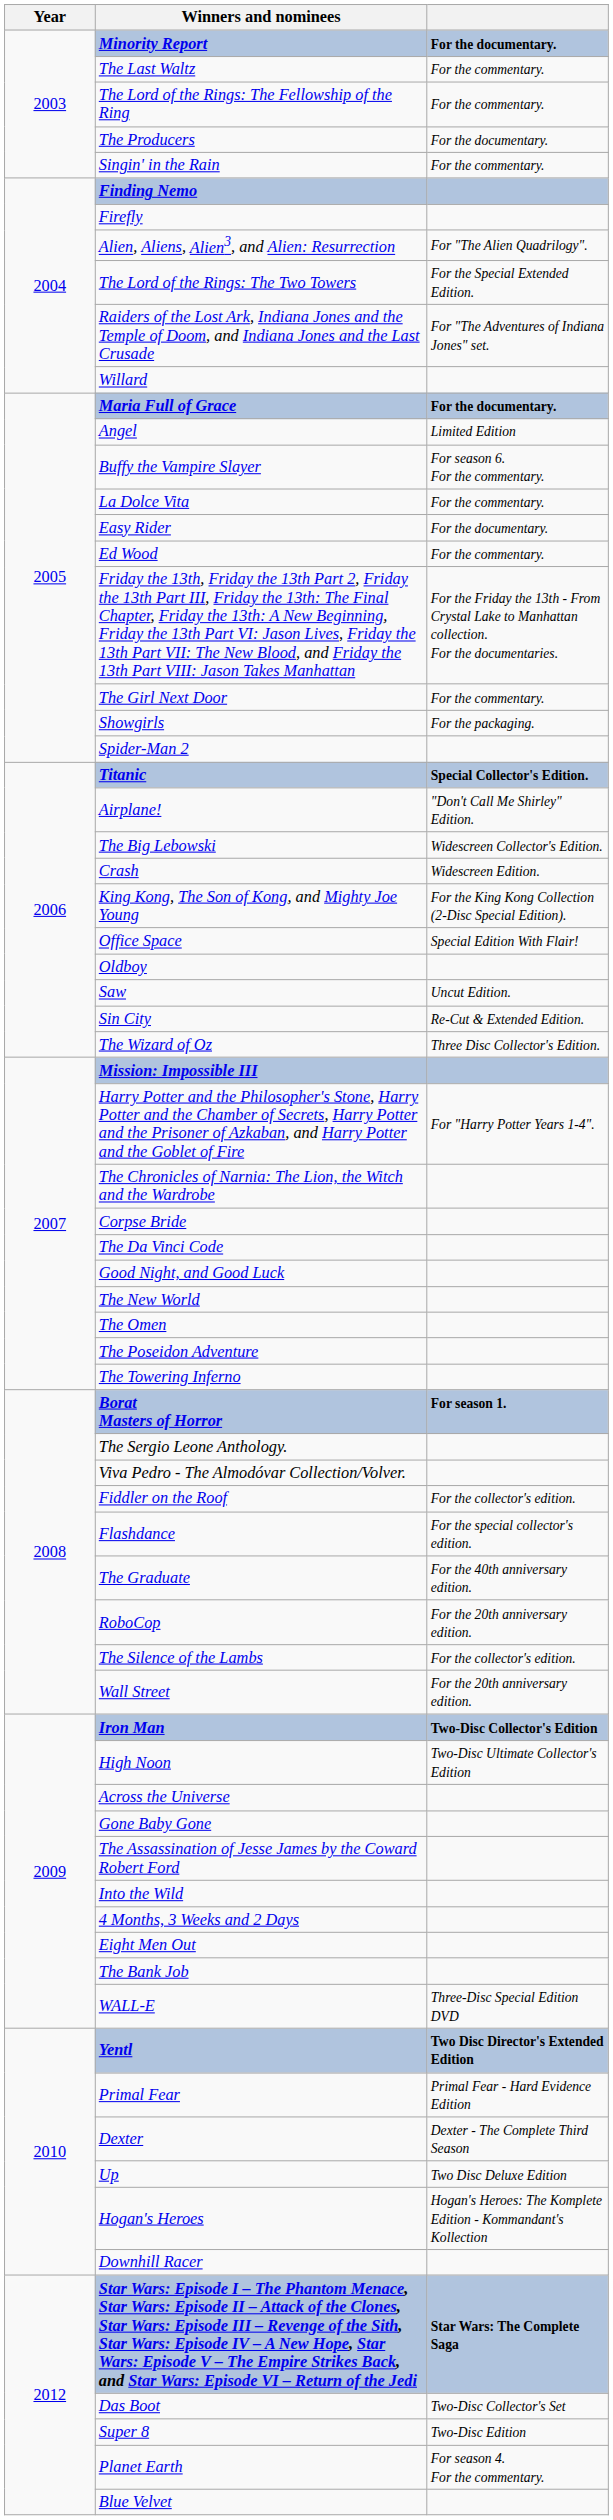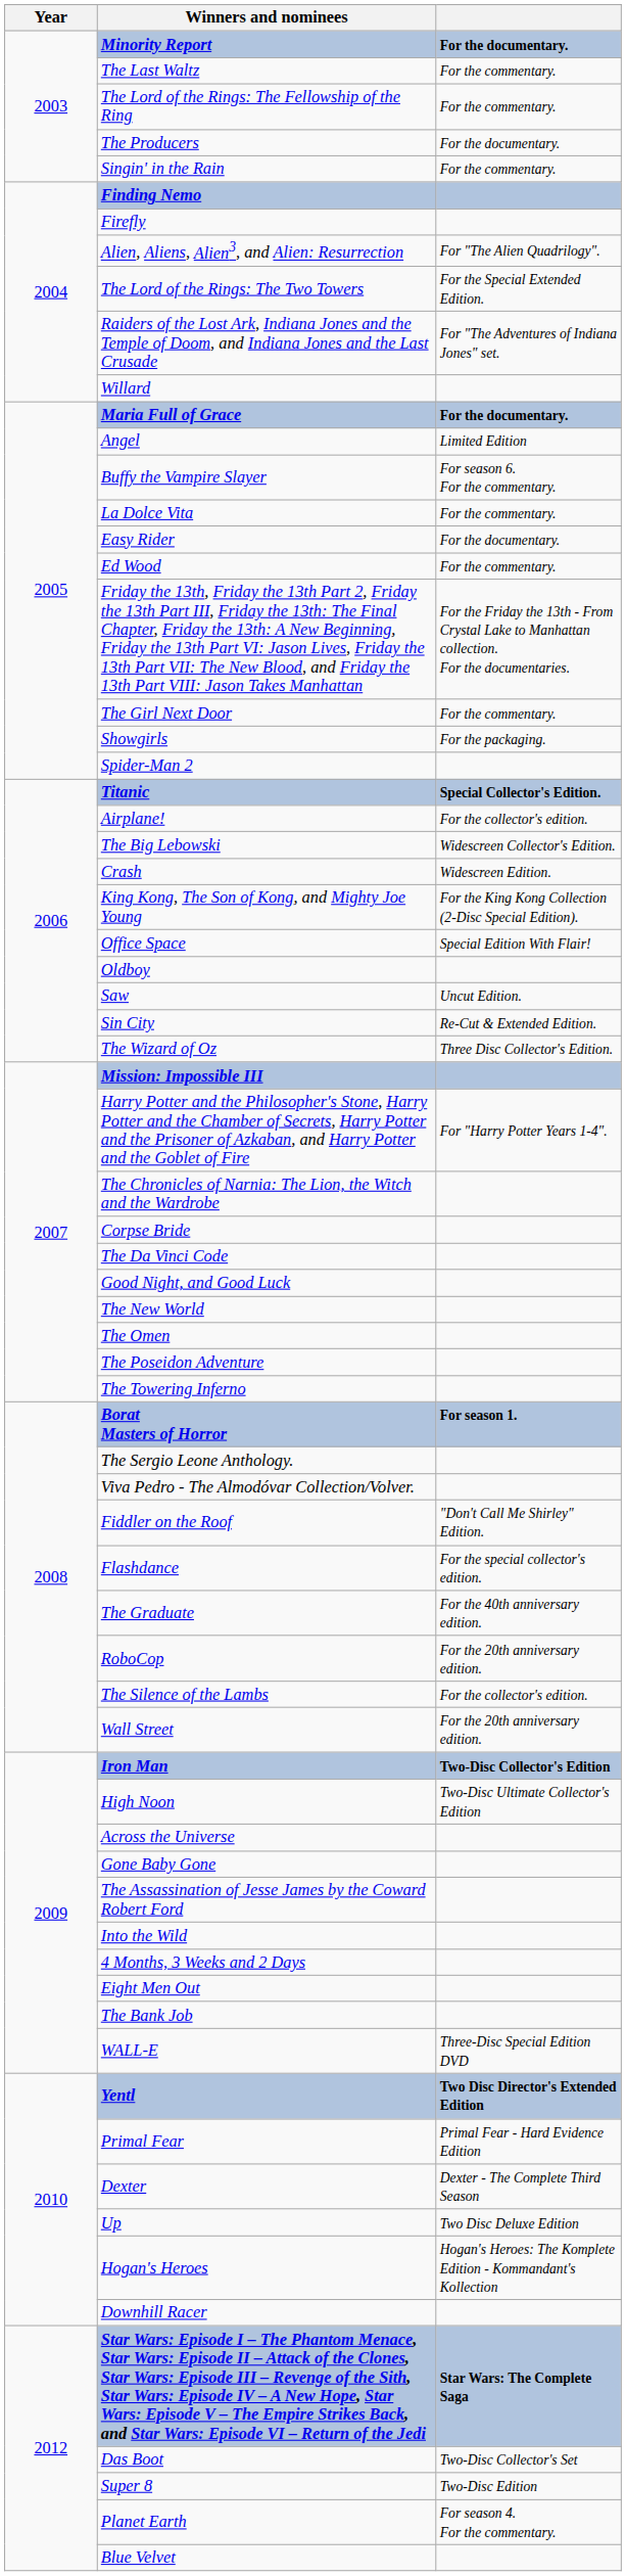 <table class="wikitable" width="95%" cellpadding="5">
 <tr>
 <th width="15%">Year</th>
 <th width="55%">Winners and nominees</th>
 <th width="30%"></th>
 </tr>
 <tr>
 <td rowspan="5" style="text-align:center;"><a href='#'>2003</a></td>
 <td style="background:#B0C4DE;"><strong><em><a href='#'>Minority Report</a></em></strong></td>
 <td style="background:#B0C4DE;"><strong><small>For the documentary.</small></strong></td>
 </tr>
 <tr>
 <td><em><a href='#'>The Last Waltz</a></em></td>
 <td><em><small>For the commentary.</small></em></td>
 </tr>
 <tr>
 <td><em><a href='#'>The Lord of the Rings: The Fellowship of the Ring</a></em></td>
 <td><em><small>For the commentary.</small></em></td>
 </tr>
 <tr>
 <td><em><a href='#'>The Producers</a></em></td>
 <td><em><small>For the documentary.</small></em></td>
 </tr>
 <tr>
 <td><em><a href='#'>Singin' in the Rain</a></em></td>
 <td><em><small>For the commentary.</small></em></td>
 </tr>
 <tr>
 <td rowspan="6" style="text-align:center;"><a href='#'>2004</a></td>
 <td style="background:#B0C4DE;"><strong><em><a href='#'>Finding Nemo</a></em></strong></td>
 <td style="background:#B0C4DE;"></td>
 </tr>
 <tr>
 <td><em><a href='#'>Firefly</a></em></td>
 <td></td>
 </tr>
 <tr>
 <td><em><a href='#'>Alien</a>, <a href='#'>Aliens</a>, <a href='#'>Alien<sup>3</sup></a>, and <a href='#'>Alien: Resurrection</a></em></td>
 <td><em><small>For "The Alien Quadrilogy".</small></em></td>
 </tr>
 <tr>
 <td><em><a href='#'>The Lord of the Rings: The Two Towers</a></em></td>
 <td><em><small>For the Special Extended Edition.</small></em></td>
 </tr>
 <tr>
 <td><em><a href='#'>Raiders of the Lost Ark</a>, <a href='#'>Indiana Jones and the Temple of Doom</a>, and <a href='#'>Indiana Jones and the Last Crusade</a></em></td>
 <td><em><small>For "The Adventures of Indiana Jones" set.</small></em></td>
 </tr>
 <tr>
 <td><em><a href='#'>Willard</a></em></td>
 <td></td>
 </tr>
 <tr>
 <td rowspan="10" style="text-align:center;"><a href='#'>2005</a></td>
 <td style="background:#B0C4DE;"><strong><em><a href='#'>Maria Full of Grace</a></em></strong></td>
 <td style="background:#B0C4DE;"><strong><small>For the documentary.</small></strong></td>
 </tr>
 <tr>
 <td><em><a href='#'>Angel</a></em></td>
 <td><em><small>Limited Edition</small></em></td>
 </tr>
 <tr>
 <td><em><a href='#'>Buffy the Vampire Slayer</a></em></td>
 <td><em><small>For season 6.<br>For the commentary.</small></em></td>
 </tr>
 <tr>
 <td><em><a href='#'>La Dolce Vita</a></em></td>
 <td><em><small>For the commentary.</small></em></td>
 </tr>
 <tr>
 <td><em><a href='#'>Easy Rider</a></em></td>
 <td><em><small>For the documentary.</small></em></td>
 </tr>
 <tr>
 <td><em><a href='#'>Ed Wood</a></em></td>
 <td><em><small>For the commentary.</small></em></td>
 </tr>
 <tr>
 <td><em><a href='#'>Friday the 13th</a>, <a href='#'>Friday the 13th Part 2</a>, <a href='#'>Friday the 13th Part III</a>, <a href='#'>Friday the 13th: The Final Chapter</a>, <a href='#'>Friday the 13th: A New Beginning</a>, <a href='#'>Friday the 13th Part VI: Jason Lives</a>, <a href='#'>Friday the 13th Part VII: The New Blood</a>, and <a href='#'>Friday the 13th Part VIII: Jason Takes Manhattan</a></em></td>
 <td><em><small>For the Friday the 13th - From Crystal Lake to Manhattan collection.<br>For the documentaries.</small></em></td>
 </tr>
 <tr>
 <td><em><a href='#'>The Girl Next Door</a></em></td>
 <td><em><small>For the commentary.</small></em></td>
 </tr>
 <tr>
 <td><em><a href='#'>Showgirls</a></em></td>
 <td><em><small>For the packaging.</small></em></td>
 </tr>
 <tr>
 <td><em><a href='#'>Spider-Man 2</a></em></td>
 <td></td>
 </tr>
 <tr>
 <td rowspan="10" style="text-align:center;"><a href='#'>2006</a></td>
 <td style="background:#B0C4DE;"><strong><em><a href='#'>Titanic</a></em></strong></td>
 <td style="background:#B0C4DE;"><strong><small>Special Collector's Edition.</small></strong></td>
 </tr>
 <tr>
 <td><em><a href='#'>Airplane!</a></em></td>
-<td><em><small>"Don't Call Me Shirley" Edition.</small></em></td>
+<td><em><small>For the collector's edition.</small></em></td>
 </tr>
 <tr>
 <td><em><a href='#'>The Big Lebowski</a></em></td>
 <td><em><small>Widescreen Collector's Edition.</small></em></td>
 </tr>
 <tr>
 <td><em><a href='#'>Crash</a></em></td>
 <td><em><small>Widescreen Edition.</small></em></td>
 </tr>
 <tr>
 <td><em><a href='#'>King Kong</a>, <a href='#'>The Son of Kong</a>, and <a href='#'>Mighty Joe Young</a></em></td>
 <td><em><small>For the King Kong Collection (2-Disc Special Edition).</small></em></td>
 </tr>
 <tr>
 <td><em><a href='#'>Office Space</a></em></td>
 <td><em><small>Special Edition With Flair!</small></em></td>
 </tr>
 <tr>
 <td><em><a href='#'>Oldboy</a></em></td>
 <td></td>
 </tr>
 <tr>
 <td><em><a href='#'>Saw</a></em></td>
 <td><em><small>Uncut Edition.</small></em></td>
 </tr>
 <tr>
 <td><em><a href='#'>Sin City</a></em></td>
 <td><em><small>Re-Cut & Extended Edition.</small></em></td>
 </tr>
 <tr>
 <td><em><a href='#'>The Wizard of Oz</a></em></td>
 <td><em><small>Three Disc Collector's Edition.</small></em></td>
 </tr>
 <tr>
 <td rowspan="10" style="text-align:center;"><a href='#'>2007</a></td>
 <td style="background:#B0C4DE;"><strong><em><a href='#'>Mission: Impossible III</a></em></strong></td>
 <td style="background:#B0C4DE;"></td>
 </tr>
 <tr>
 <td><em><a href='#'>Harry Potter and the Philosopher's Stone</a>, <a href='#'>Harry Potter and the Chamber of Secrets</a>, <a href='#'>Harry Potter and the Prisoner of Azkaban</a>, and <a href='#'>Harry Potter and the Goblet of Fire</a></em></td>
 <td><em><small>For "Harry Potter Years 1-4".</small></em></td>
 </tr>
 <tr>
 <td><em><a href='#'>The Chronicles of Narnia: The Lion, the Witch and the Wardrobe</a></em></td>
 <td></td>
 </tr>
 <tr>
 <td><em><a href='#'>Corpse Bride</a></em></td>
 <td></td>
 </tr>
 <tr>
 <td><em><a href='#'>The Da Vinci Code</a></em></td>
 <td></td>
 </tr>
 <tr>
 <td><em><a href='#'>Good Night, and Good Luck</a></em></td>
 <td></td>
 </tr>
 <tr>
 <td><em><a href='#'>The New World</a></em></td>
 <td></td>
 </tr>
 <tr>
 <td><em><a href='#'>The Omen</a></em></td>
 <td></td>
 </tr>
 <tr>
 <td><em><a href='#'>The Poseidon Adventure</a></em></td>
 <td></td>
 </tr>
 <tr>
 <td><em><a href='#'>The Towering Inferno</a></em></td>
 <td></td>
 </tr>
 <tr>
 <td rowspan="9" style="text-align:center;"><a href='#'>2008</a></td>
 <td style="background:#B0C4DE;"><strong><em><a href='#'>Borat</a><br><a href='#'>Masters of Horror</a></em></strong></td>
 <td style="background:#B0C4DE;"><strong><small>For season 1.<br> </small></strong></td>
 </tr>
 <tr>
 <td><em>The Sergio Leone Anthology.</em></td>
 <td></td>
 </tr>
 <tr>
 <td><em>Viva Pedro - The Almodóvar Collection/Volver.</em></td>
 <td></td>
 </tr>
 <tr>
 <td><em><a href='#'>Fiddler on the Roof</a></em></td>
-<td><em><small>For the collector's edition.</small></em></td>
+<td><em><small>"Don't Call Me Shirley" Edition.</small></em></td>
 </tr>
 <tr>
 <td><em><a href='#'>Flashdance</a></em></td>
 <td><em><small>For the special collector's edition.</small></em></td>
 </tr>
 <tr>
 <td><em><a href='#'>The Graduate</a></em></td>
 <td><em><small>For the 40th anniversary edition.</small></em></td>
 </tr>
 <tr>
 <td><em><a href='#'>RoboCop</a></em></td>
 <td><em><small>For the 20th anniversary edition.</small></em></td>
 </tr>
 <tr>
 <td><em><a href='#'>The Silence of the Lambs</a></em></td>
 <td><em><small>For the collector's edition.</small></em></td>
 </tr>
 <tr>
 <td><em><a href='#'>Wall Street</a></em></td>
 <td><em><small>For the 20th anniversary edition.</small></em></td>
 </tr>
 <tr>
 <td rowspan="10" style="text-align:center;"><a href='#'>2009</a></td>
 <td style="background:#B0C4DE;"><strong><em><a href='#'>Iron Man</a></em></strong></td>
 <td style="background:#B0C4DE;"><strong><small>Two-Disc Collector's Edition</small></strong></td>
 </tr>
 <tr>
 <td><em><a href='#'>High Noon</a></em></td>
 <td><em><small>Two-Disc Ultimate Collector's Edition</small></em></td>
 </tr>
 <tr>
 <td><em><a href='#'>Across the Universe</a></em></td>
 <td></td>
 </tr>
 <tr>
 <td><em><a href='#'>Gone Baby Gone</a></em></td>
 <td></td>
 </tr>
 <tr>
 <td><em><a href='#'>The Assassination of Jesse James by the Coward Robert Ford</a></em></td>
 <td></td>
 </tr>
 <tr>
 <td><em><a href='#'>Into the Wild</a></em></td>
 <td></td>
 </tr>
 <tr>
 <td><em><a href='#'>4 Months, 3 Weeks and 2 Days</a></em></td>
 <td></td>
 </tr>
 <tr>
 <td><em><a href='#'>Eight Men Out</a></em></td>
 <td></td>
 </tr>
 <tr>
 <td><em><a href='#'>The Bank Job</a></em></td>
 <td></td>
 </tr>
 <tr>
 <td><em><a href='#'>WALL-E</a></em></td>
 <td><em><small>Three-Disc Special Edition DVD</small></em></td>
 </tr>
 <tr>
 <td rowspan="6" style="text-align:center;"><a href='#'>2010</a></td>
 <td style="background:#B0C4DE;"><strong><em><a href='#'>Yentl</a></em></strong></td>
 <td style="background:#B0C4DE;"><strong><small>Two Disc Director's Extended Edition</small></strong></td>
 </tr>
 <tr>
 <td><em><a href='#'>Primal Fear</a></em></td>
 <td><em><small>Primal Fear - Hard Evidence Edition</small></em></td>
 </tr>
 <tr>
 <td><em><a href='#'>Dexter</a></em></td>
 <td><em><small>Dexter - The Complete Third Season</small></em></td>
 </tr>
 <tr>
 <td><em><a href='#'>Up</a></em></td>
 <td><em><small>Two Disc Deluxe Edition</small></em></td>
 </tr>
 <tr>
 <td><em><a href='#'>Hogan's Heroes</a></em></td>
 <td><em><small>Hogan's Heroes: The Komplete Edition - Kommandant's Kollection</small></em></td>
 </tr>
 <tr>
 <td><em><a href='#'>Downhill Racer</a></em></td>
 <td></td>
 </tr>
 <tr>
 <td rowspan="5" style="text-align:center;"><a href='#'>2012</a></td>
 <td style="background:#B0C4DE;"><strong><em><a href='#'>Star Wars: Episode I – The Phantom Menace</a>, <a href='#'>Star Wars: Episode II – Attack of the Clones</a>, <a href='#'>Star Wars: Episode III – Revenge of the Sith</a>, <a href='#'>Star Wars: Episode IV – A New Hope</a>, <a href='#'>Star Wars: Episode V – The Empire Strikes Back</a>, and <a href='#'>Star Wars: Episode VI – Return of the Jedi</a></em></strong></td>
 <td style="background:#B0C4DE;"><strong><small>Star Wars: The Complete Saga</small></strong></td>
 </tr>
 <tr>
 <td><em><a href='#'>Das Boot</a></em></td>
 <td><em><small>Two-Disc Collector's Set</small></em></td>
 </tr>
 <tr>
 <td><em><a href='#'>Super 8</a></em></td>
 <td><em><small>Two-Disc Edition</small></em></td>
 </tr>
 <tr>
 <td><em><a href='#'>Planet Earth</a></em></td>
 <td><em><small>For season 4.<br>For the commentary.</small></em></td>
 </tr>
 <tr>
 <td><em><a href='#'>Blue Velvet</a></em></td>
 <td></td>
 </tr>
 </table>
